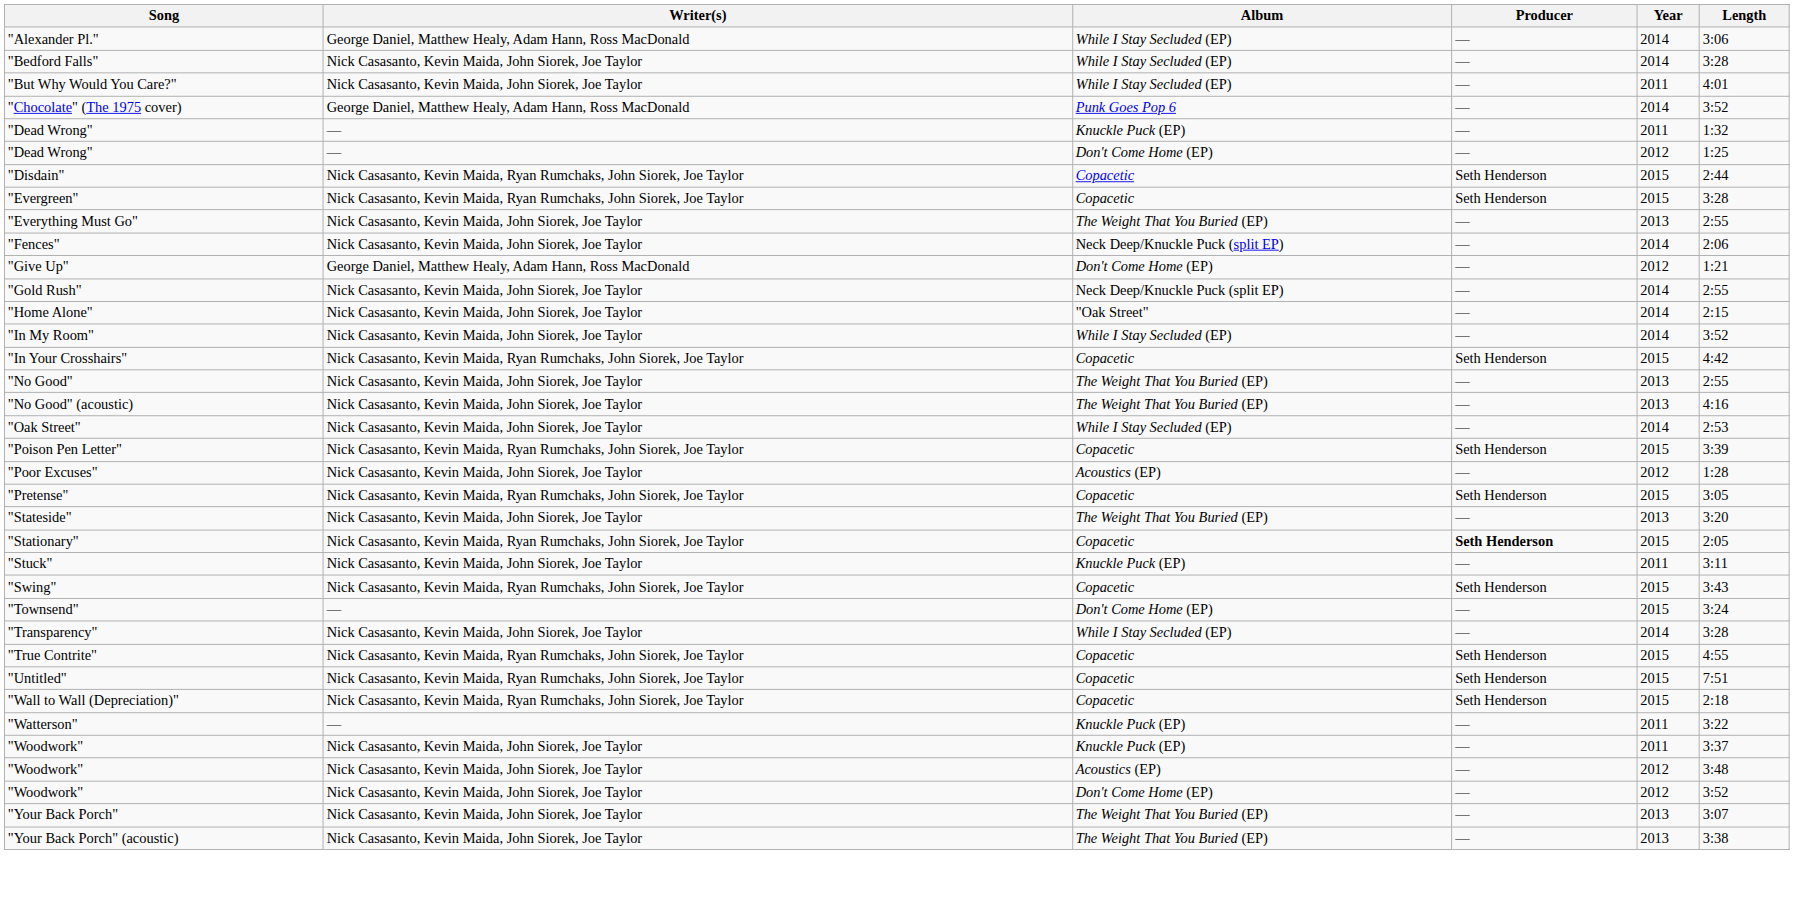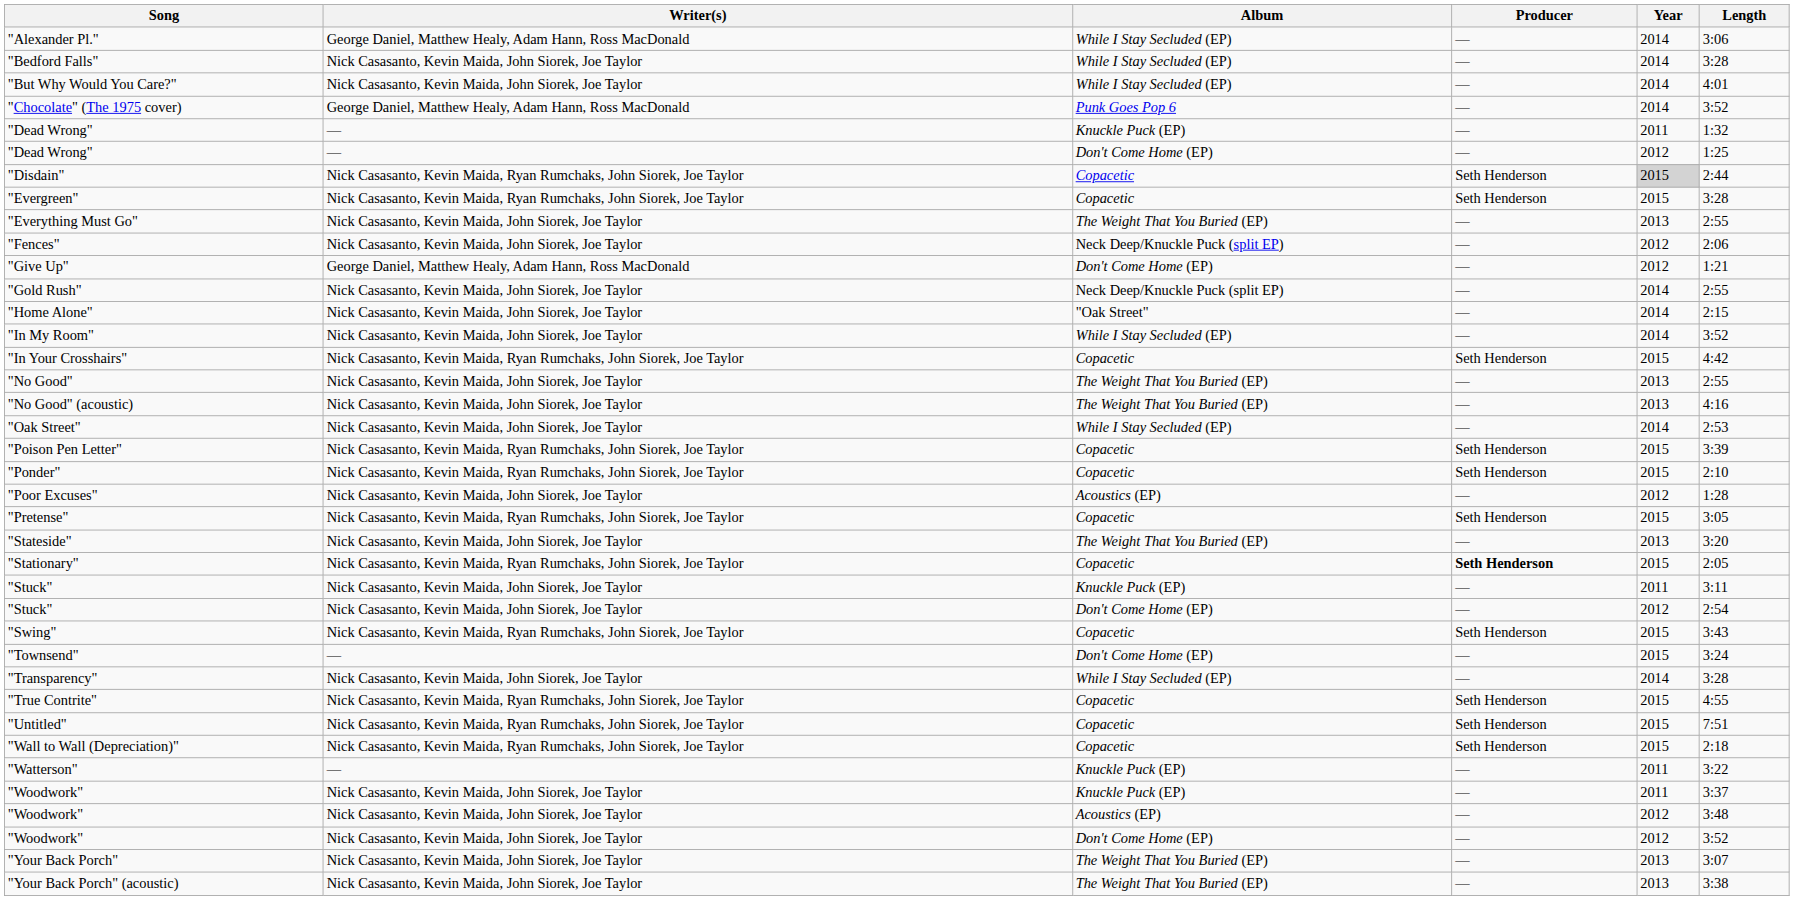 <table class="wikitable sortable" style="margin:0.5em auto; clear: both; text-align: left; width:100%">
 <tr>
 <th>Song</th>
 <th>Writer(s)</th>
 <th>Album</th>
 <th>Producer</th>
 <th>Year</th>
 <th>Length</th>
 </tr>
 <tr>
 <td>"Alexander Pl."</td>
 <td>George Daniel, Matthew Healy, Adam Hann, Ross MacDonald</td>
 <td><em>While I Stay Secluded</em> (EP)</td>
 <td>—</td>
 <td>2014</td>
 <td>3:06</td>
 </tr>
 <tr>
 <td>"Bedford Falls"</td>
 <td>Nick Casasanto, Kevin Maida, John Siorek, Joe Taylor</td>
 <td><em>While I Stay Secluded</em> (EP)</td>
 <td>—</td>
 <td>2014</td>
 <td>3:28</td>
 </tr>
 <tr>
 <td>"But Why Would You Care?"</td>
 <td>Nick Casasanto, Kevin Maida, John Siorek, Joe Taylor</td>
 <td><em>While I Stay Secluded</em> (EP)</td>
 <td>—</td>
-<td>2011</td>
+<td>2014</td>
 <td>4:01</td>
 </tr>
 <tr>
 <td>"<a href='#'>Chocolate</a>" (<a href='#'>The 1975</a> cover)</td>
 <td>George Daniel, Matthew Healy, Adam Hann, Ross MacDonald</td>
 <td><em><a href='#'>Punk Goes Pop 6</a></em></td>
 <td>—</td>
 <td>2014</td>
 <td>3:52</td>
 </tr>
 <tr>
 <td>"Dead Wrong"</td>
 <td>—</td>
 <td><em>Knuckle Puck</em> (EP)</td>
 <td>—</td>
 <td>2011</td>
 <td>1:32</td>
 </tr>
 <tr>
 <td>"Dead Wrong"</td>
 <td>—</td>
 <td><em>Don't Come Home</em> (EP)</td>
 <td>—</td>
 <td>2012</td>
 <td>1:25</td>
 </tr>
 <tr>
 <td>"Disdain"</td>
 <td>Nick Casasanto, Kevin Maida, Ryan Rumchaks, John Siorek, Joe Taylor</td>
 <td><em><a href='#'>Copacetic</a></em></td>
 <td>Seth Henderson</td>
-<td>2015</td>
+<td style="background: lightgrey;">2015</td>
 <td>2:44</td>
 </tr>
 <tr>
 <td>"Evergreen"</td>
 <td>Nick Casasanto, Kevin Maida, Ryan Rumchaks, John Siorek, Joe Taylor</td>
 <td><em>Copacetic</em></td>
 <td>Seth Henderson</td>
 <td>2015</td>
 <td>3:28</td>
 </tr>
 <tr>
 <td>"Everything Must Go"</td>
 <td>Nick Casasanto, Kevin Maida, John Siorek, Joe Taylor</td>
 <td><em>The Weight That You Buried</em> (EP)</td>
 <td>—</td>
 <td>2013</td>
 <td>2:55</td>
 </tr>
 <tr>
 <td>"Fences"</td>
 <td>Nick Casasanto, Kevin Maida, John Siorek, Joe Taylor</td>
 <td>Neck Deep/Knuckle Puck (<a href='#'>split EP</a>)</td>
 <td>—</td>
-<td>2014</td>
+<td>2012</td>
 <td>2:06</td>
 </tr>
 <tr>
 <td>"Give Up"</td>
 <td>George Daniel, Matthew Healy, Adam Hann, Ross MacDonald</td>
 <td><em>Don't Come Home</em> (EP)</td>
 <td>—</td>
 <td>2012</td>
 <td>1:21</td>
 </tr>
 <tr>
 <td>"Gold Rush"</td>
 <td>Nick Casasanto, Kevin Maida, John Siorek, Joe Taylor</td>
 <td>Neck Deep/Knuckle Puck (split EP)</td>
 <td>—</td>
 <td>2014</td>
 <td>2:55</td>
 </tr>
 <tr>
 <td>"Home Alone"</td>
 <td>Nick Casasanto, Kevin Maida, John Siorek, Joe Taylor</td>
 <td>"Oak Street"</td>
 <td>—</td>
 <td>2014</td>
 <td>2:15</td>
 </tr>
 <tr>
 <td>"In My Room"</td>
 <td>Nick Casasanto, Kevin Maida, John Siorek, Joe Taylor</td>
 <td><em>While I Stay Secluded</em> (EP)</td>
 <td>—</td>
 <td>2014</td>
 <td>3:52</td>
 </tr>
 <tr>
 <td>"In Your Crosshairs"</td>
 <td>Nick Casasanto, Kevin Maida, Ryan Rumchaks, John Siorek, Joe Taylor</td>
 <td><em>Copacetic</em></td>
 <td>Seth Henderson</td>
 <td>2015</td>
 <td>4:42</td>
 </tr>
 <tr>
 <td>"No Good"</td>
 <td>Nick Casasanto, Kevin Maida, John Siorek, Joe Taylor</td>
 <td><em>The Weight That You Buried</em> (EP)</td>
 <td>—</td>
 <td>2013</td>
 <td>2:55</td>
 </tr>
 <tr>
 <td>"No Good" (acoustic)</td>
 <td>Nick Casasanto, Kevin Maida, John Siorek, Joe Taylor</td>
 <td><em>The Weight That You Buried</em> (EP)</td>
 <td>—</td>
 <td>2013</td>
 <td>4:16</td>
 </tr>
 <tr>
 <td>"Oak Street"</td>
 <td>Nick Casasanto, Kevin Maida, John Siorek, Joe Taylor</td>
 <td><em>While I Stay Secluded</em> (EP)</td>
 <td>—</td>
 <td>2014</td>
 <td>2:53</td>
 </tr>
 <tr>
 <td>"Poison Pen Letter"</td>
 <td>Nick Casasanto, Kevin Maida, Ryan Rumchaks, John Siorek, Joe Taylor</td>
 <td><em>Copacetic</em></td>
 <td>Seth Henderson</td>
 <td>2015</td>
 <td>3:39</td>
 </tr>
 <tr>
+<td>"Ponder"</td>
+<td>Nick Casasanto, Kevin Maida, Ryan Rumchaks, John Siorek, Joe Taylor</td>
+<td><em>Copacetic</em></td>
+<td>Seth Henderson</td>
+<td>2015</td>
+<td>2:10</td>
+</tr>
+<tr>
 <td>"Poor Excuses"</td>
 <td>Nick Casasanto, Kevin Maida, John Siorek, Joe Taylor</td>
 <td><em>Acoustics</em> (EP)</td>
 <td>—</td>
 <td>2012</td>
 <td>1:28</td>
 </tr>
 <tr>
 <td>"Pretense"</td>
 <td>Nick Casasanto, Kevin Maida, Ryan Rumchaks, John Siorek, Joe Taylor</td>
 <td><em>Copacetic</em></td>
 <td>Seth Henderson</td>
 <td>2015</td>
 <td>3:05</td>
 </tr>
 <tr>
 <td>"Stateside"</td>
 <td>Nick Casasanto, Kevin Maida, John Siorek, Joe Taylor</td>
 <td><em>The Weight That You Buried</em> (EP)</td>
 <td>—</td>
 <td>2013</td>
 <td>3:20</td>
 </tr>
 <tr>
 <td>"Stationary"</td>
 <td>Nick Casasanto, Kevin Maida, Ryan Rumchaks, John Siorek, Joe Taylor</td>
 <td><em>Copacetic</em></td>
 <td><strong>Seth Henderson</strong></td>
 <td>2015</td>
 <td>2:05</td>
 </tr>
 <tr>
 <td>"Stuck"</td>
 <td>Nick Casasanto, Kevin Maida, John Siorek, Joe Taylor</td>
 <td><em>Knuckle Puck</em> (EP)</td>
 <td>—</td>
 <td>2011</td>
 <td>3:11</td>
+</tr>
+<tr>
+<td>"Stuck"</td>
+<td>Nick Casasanto, Kevin Maida, John Siorek, Joe Taylor</td>
+<td><em>Don't Come Home</em> (EP)</td>
+<td>—</td>
+<td>2012</td>
+<td>2:54</td>
 </tr>
 <tr>
 <td>"Swing"</td>
 <td>Nick Casasanto, Kevin Maida, Ryan Rumchaks, John Siorek, Joe Taylor</td>
 <td><em>Copacetic</em></td>
 <td>Seth Henderson</td>
 <td>2015</td>
 <td>3:43</td>
 </tr>
 <tr>
 <td>"Townsend"</td>
 <td>—</td>
 <td><em>Don't Come Home</em> (EP)</td>
 <td>—</td>
 <td>2015</td>
 <td>3:24</td>
 </tr>
 <tr>
 <td>"Transparency"</td>
 <td>Nick Casasanto, Kevin Maida, John Siorek, Joe Taylor</td>
 <td><em>While I Stay Secluded</em> (EP)</td>
 <td>—</td>
 <td>2014</td>
 <td>3:28</td>
 </tr>
 <tr>
 <td>"True Contrite"</td>
 <td>Nick Casasanto, Kevin Maida, Ryan Rumchaks, John Siorek, Joe Taylor</td>
 <td><em>Copacetic</em></td>
 <td>Seth Henderson</td>
 <td>2015</td>
 <td>4:55</td>
 </tr>
 <tr>
 <td>"Untitled"</td>
 <td>Nick Casasanto, Kevin Maida, Ryan Rumchaks, John Siorek, Joe Taylor</td>
 <td><em>Copacetic</em></td>
 <td>Seth Henderson</td>
 <td>2015</td>
 <td>7:51</td>
 </tr>
 <tr>
 <td>"Wall to Wall (Depreciation)"</td>
 <td>Nick Casasanto, Kevin Maida, Ryan Rumchaks, John Siorek, Joe Taylor</td>
 <td><em>Copacetic</em></td>
 <td>Seth Henderson</td>
 <td>2015</td>
 <td>2:18</td>
 </tr>
 <tr>
 <td>"Watterson"</td>
 <td>—</td>
 <td><em>Knuckle Puck</em> (EP)</td>
 <td>—</td>
 <td>2011</td>
 <td>3:22</td>
 </tr>
 <tr>
 <td>"Woodwork"</td>
 <td>Nick Casasanto, Kevin Maida, John Siorek, Joe Taylor</td>
 <td><em>Knuckle Puck</em> (EP)</td>
 <td>—</td>
 <td>2011</td>
 <td>3:37</td>
 </tr>
 <tr>
 <td>"Woodwork"</td>
 <td>Nick Casasanto, Kevin Maida, John Siorek, Joe Taylor</td>
 <td><em>Acoustics</em> (EP)</td>
 <td>—</td>
 <td>2012</td>
 <td>3:48</td>
 </tr>
 <tr>
 <td>"Woodwork"</td>
 <td>Nick Casasanto, Kevin Maida, John Siorek, Joe Taylor</td>
 <td><em>Don't Come Home</em> (EP)</td>
 <td>—</td>
 <td>2012</td>
 <td>3:52</td>
 </tr>
 <tr>
 <td>"Your Back Porch"</td>
 <td>Nick Casasanto, Kevin Maida, John Siorek, Joe Taylor</td>
 <td><em>The Weight That You Buried</em> (EP)</td>
 <td>—</td>
 <td>2013</td>
 <td>3:07</td>
 </tr>
 <tr>
 <td>"Your Back Porch" (acoustic)</td>
 <td>Nick Casasanto, Kevin Maida, John Siorek, Joe Taylor</td>
 <td><em>The Weight That You Buried</em> (EP)</td>
 <td>—</td>
 <td>2013</td>
 <td>3:38</td>
 </tr>
 </table>
